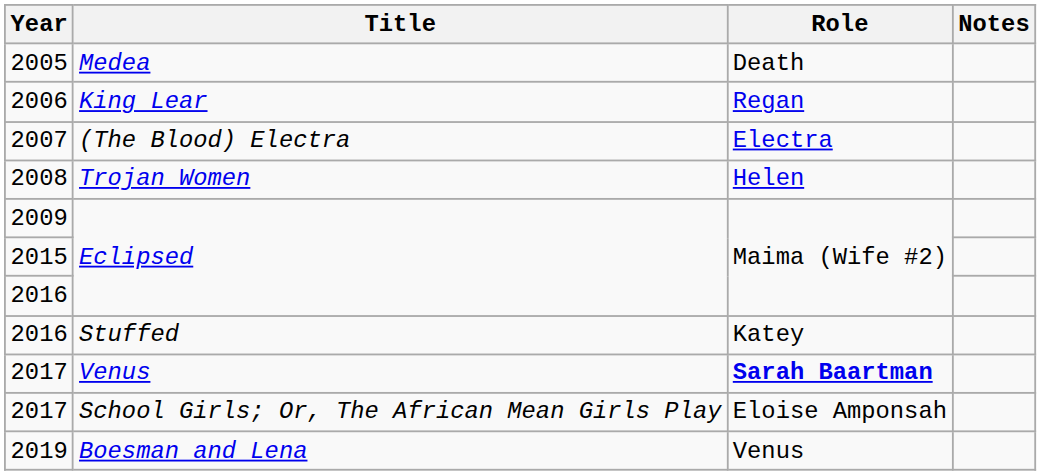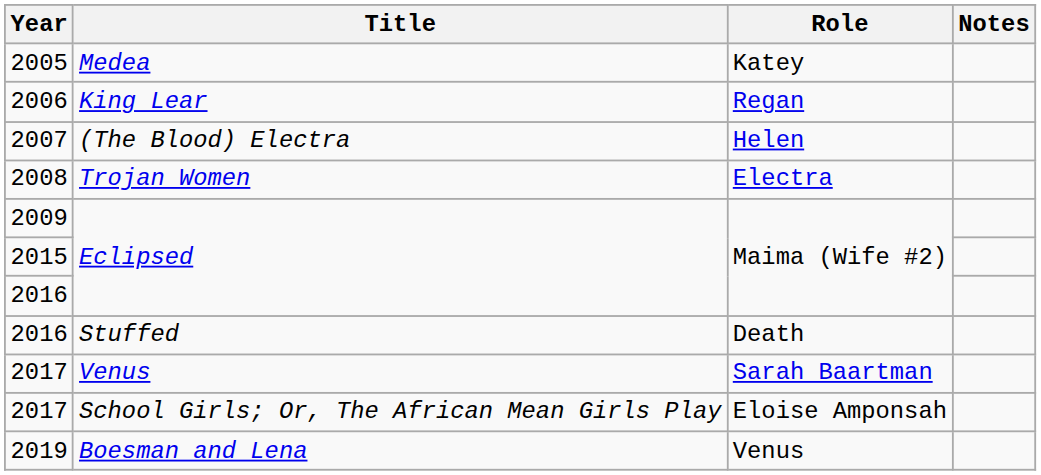 <table class="wikitable sortable">
 <tr>
 <th>Year</th>
 <th>Title</th>
 <th>Role</th>
 <th>Notes</th>
 </tr>
 <tr>
 <td>2005</td>
 <td><em><a href='#'>Medea</a></em></td>
-<td>Death</td>
+<td>Katey</td>
 <td></td>
 </tr>
 <tr>
 <td>2006</td>
 <td><em><a href='#'>King Lear</a></em></td>
 <td><a href='#'>Regan</a></td>
 <td></td>
 </tr>
 <tr>
 <td>2007</td>
 <td><em>(The Blood) Electra</em></td>
-<td><a href='#'>Electra</a></td>
+<td><a href='#'>Helen</a></td>
 <td></td>
 </tr>
 <tr>
 <td>2008</td>
 <td><em><a href='#'>Trojan Women</a></em></td>
-<td><a href='#'>Helen</a></td>
+<td><a href='#'>Electra</a></td>
 <td></td>
 </tr>
 <tr>
 <td>2009</td>
 <td rowspan=3><em><a href='#'>Eclipsed</a></em></td>
 <td rowspan=3>Maima (Wife #2)</td>
 <td></td>
 </tr>
 <tr>
 <td>2015</td>
 <td></td>
 </tr>
 <tr>
 <td>2016</td>
 <td></td>
 </tr>
 <tr>
 <td>2016</td>
 <td><em>Stuffed</em></td>
-<td>Katey</td>
+<td>Death</td>
 <td></td>
 </tr>
 <tr>
 <td>2017</td>
 <td><em><a href='#'>Venus</a></em></td>
-<td><strong><a href='#'>Sarah Baartman</a></strong></td>
+<td><a href='#'>Sarah Baartman</a></td>
 <td></td>
 </tr>
 <tr>
 <td>2017</td>
 <td><em>School Girls; Or, The African Mean Girls Play</em></td>
 <td>Eloise Amponsah</td>
 <td></td>
 </tr>
 <tr>
 <td>2019</td>
 <td><em><a href='#'>Boesman and Lena</a></em></td>
 <td>Venus</td>
 <td></td>
 </tr>
 </table>
